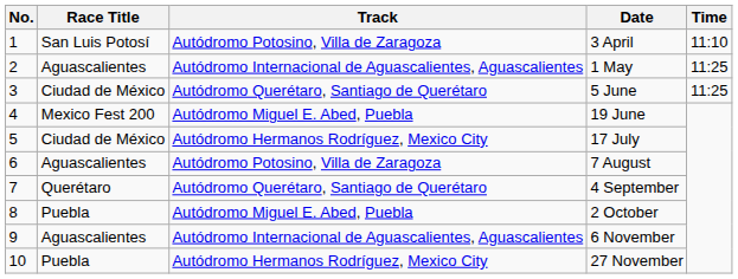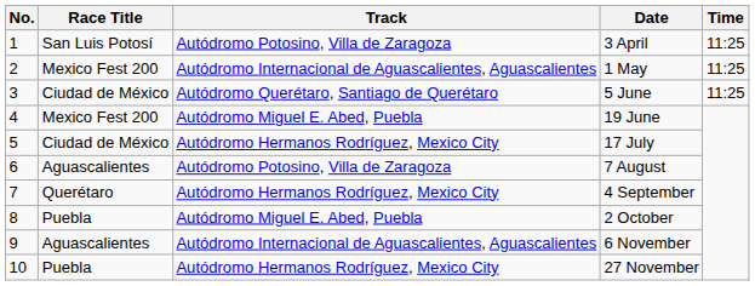 <table class="wikitable" style="font-size:85%;">
 <tr>
 <th>No.</th>
 <th>Race Title</th>
 <th>Track</th>
 <th>Date</th>
 <th>Time</th>
 </tr>
 <tr>
 <td>1</td>
 <td>San Luis Potosí</td>
 <td> <a href='#'>Autódromo Potosino</a>, <a href='#'>Villa de Zaragoza</a></td>
 <td>3 April</td>
-<td>11:10</td>
+<td>11:25</td>
 </tr>
 <tr>
 <td>2</td>
-<td>Aguascalientes</td>
+<td>Mexico Fest 200</td>
 <td> <a href='#'>Autódromo Internacional de Aguascalientes</a>, <a href='#'>Aguascalientes</a></td>
 <td>1 May</td>
 <td>11:25</td>
 </tr>
 <tr>
 <td>3</td>
 <td>Ciudad de México</td>
 <td> <a href='#'>Autódromo Querétaro</a>, <a href='#'>Santiago de Querétaro</a></td>
 <td>5 June</td>
 <td>11:25</td>
 </tr>
 <tr>
 <td>4</td>
 <td>Mexico Fest 200</td>
 <td> <a href='#'>Autódromo Miguel E. Abed</a>, <a href='#'>Puebla</a></td>
 <td>19 June</td>
 </tr>
 <tr>
 <td>5</td>
 <td>Ciudad de México</td>
 <td> <a href='#'>Autódromo Hermanos Rodríguez</a>, <a href='#'>Mexico City</a></td>
 <td>17 July</td>
 </tr>
 <tr>
 <td>6</td>
 <td>Aguascalientes</td>
 <td> <a href='#'>Autódromo Potosino</a>, <a href='#'>Villa de Zaragoza</a></td>
 <td>7 August</td>
 </tr>
 <tr>
 <td>7</td>
 <td>Querétaro</td>
-<td> <a href='#'>Autódromo Querétaro</a>, <a href='#'>Santiago de Querétaro</a></td>
+<td> <a href='#'>Autódromo Hermanos Rodríguez</a>, <a href='#'>Mexico City</a></td>
 <td>4 September</td>
 </tr>
 <tr>
 <td>8</td>
 <td>Puebla</td>
 <td> <a href='#'>Autódromo Miguel E. Abed</a>, <a href='#'>Puebla</a></td>
 <td>2 October</td>
 </tr>
 <tr>
 <td>9</td>
 <td>Aguascalientes</td>
 <td> <a href='#'>Autódromo Internacional de Aguascalientes</a>, <a href='#'>Aguascalientes</a></td>
 <td>6 November</td>
 </tr>
 <tr>
 <td>10</td>
 <td>Puebla</td>
 <td> <a href='#'>Autódromo Hermanos Rodríguez</a>, <a href='#'>Mexico City</a></td>
 <td>27 November</td>
 </tr>
 </table>
